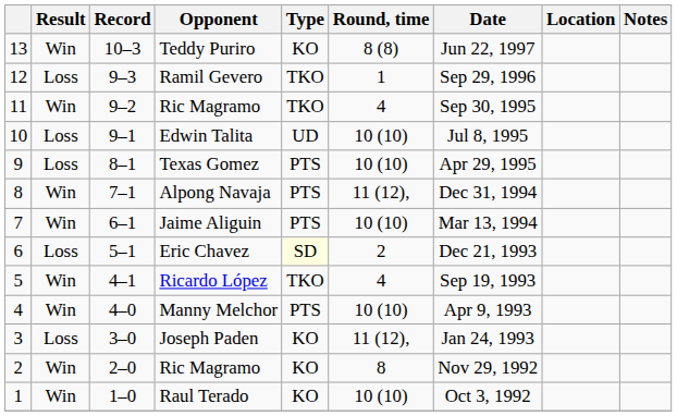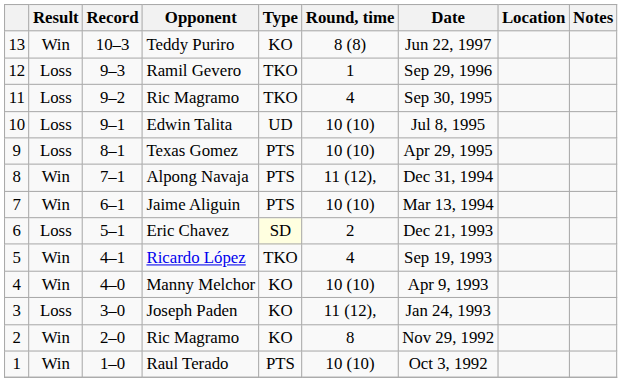 <table class="wikitable" style="text-align:center">
 <tr>
 <th></th>
 <th>Result</th>
 <th>Record</th>
 <th>Opponent</th>
 <th>Type</th>
 <th>Round, time</th>
 <th>Date</th>
 <th>Location</th>
 <th>Notes</th>
 </tr>
 <tr>
 <td>13</td>
 <td>Win</td>
 <td>10–3</td>
 <td style="text-align:left;">Teddy Puriro</td>
 <td>KO</td>
 <td>8 (8)</td>
 <td>Jun 22, 1997</td>
 <td style="text-align:left;"></td>
 <td></td>
 </tr>
 <tr>
 <td>12</td>
 <td>Loss</td>
 <td>9–3</td>
 <td style="text-align:left;">Ramil Gevero</td>
 <td>TKO</td>
 <td>1</td>
 <td>Sep 29, 1996</td>
 <td style="text-align:left;"></td>
 <td></td>
 </tr>
 <tr>
 <td>11</td>
-<td>Win</td>
+<td>Loss</td>
 <td>9–2</td>
 <td style="text-align:left;">Ric Magramo</td>
 <td>TKO</td>
 <td>4</td>
 <td>Sep 30, 1995</td>
 <td style="text-align:left;"></td>
 <td></td>
 </tr>
 <tr>
 <td>10</td>
 <td>Loss</td>
 <td>9–1</td>
 <td style="text-align:left;">Edwin Talita</td>
 <td>UD</td>
 <td>10 (10)</td>
 <td>Jul 8, 1995</td>
 <td style="text-align:left;"></td>
 <td></td>
 </tr>
 <tr>
 <td>9</td>
 <td>Loss</td>
 <td>8–1</td>
 <td style="text-align:left;">Texas Gomez</td>
 <td>PTS</td>
 <td>10 (10)</td>
 <td>Apr 29, 1995</td>
 <td style="text-align:left;"></td>
 <td></td>
 </tr>
 <tr>
 <td>8</td>
 <td>Win</td>
 <td>7–1</td>
 <td style="text-align:left;">Alpong Navaja</td>
 <td>PTS</td>
 <td>11 (12), </td>
 <td>Dec 31, 1994</td>
 <td style="text-align:left;"></td>
 <td></td>
 </tr>
 <tr>
 <td>7</td>
 <td>Win</td>
 <td>6–1</td>
 <td style="text-align:left;">Jaime Aliguin</td>
 <td>PTS</td>
 <td>10 (10)</td>
 <td>Mar 13, 1994</td>
 <td style="text-align:left;"></td>
 <td></td>
 </tr>
 <tr>
 <td>6</td>
 <td>Loss</td>
 <td>5–1</td>
 <td style="text-align:left;">Eric Chavez</td>
 <td style="background: lightyellow;">SD</td>
 <td>2</td>
 <td>Dec 21, 1993</td>
 <td style="text-align:left;"></td>
 <td></td>
 </tr>
 <tr>
 <td>5</td>
 <td>Win</td>
 <td>4–1</td>
 <td style="text-align:left;"><a href='#'>Ricardo López</a></td>
 <td>TKO</td>
 <td>4</td>
 <td>Sep 19, 1993</td>
 <td style="text-align:left;"></td>
 <td style="text-align:left;"></td>
 </tr>
 <tr>
 <td>4</td>
 <td>Win</td>
 <td>4–0</td>
 <td style="text-align:left;">Manny Melchor</td>
-<td>PTS</td>
+<td>KO</td>
 <td>10 (10)</td>
 <td>Apr 9, 1993</td>
 <td style="text-align:left;"></td>
 <td></td>
 </tr>
 <tr>
 <td>3</td>
 <td>Loss</td>
 <td>3–0</td>
 <td style="text-align:left;">Joseph Paden</td>
 <td>KO</td>
 <td>11 (12), </td>
 <td>Jan 24, 1993</td>
 <td style="text-align:left;"></td>
 <td></td>
 </tr>
 <tr>
 <td>2</td>
 <td>Win</td>
 <td>2–0</td>
 <td style="text-align:left;">Ric Magramo</td>
 <td>KO</td>
 <td>8</td>
 <td>Nov 29, 1992</td>
 <td style="text-align:left;"></td>
 <td></td>
 </tr>
 <tr>
 <td>1</td>
 <td>Win</td>
 <td>1–0</td>
 <td style="text-align:left;">Raul Terado</td>
-<td>KO</td>
+<td>PTS</td>
 <td>10 (10)</td>
 <td>Oct 3, 1992</td>
 <td style="text-align:left;"></td>
 <td></td>
 </tr>
 <tr>
 </tr>
 </table>
